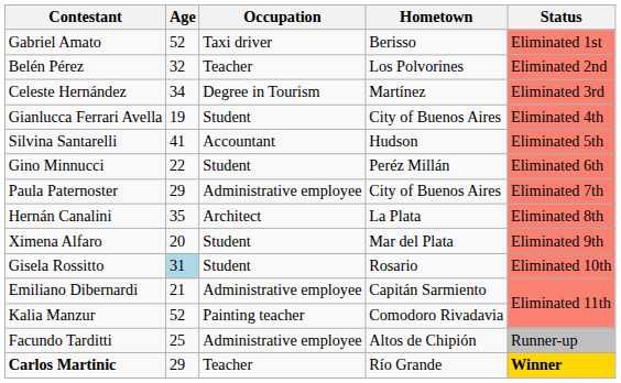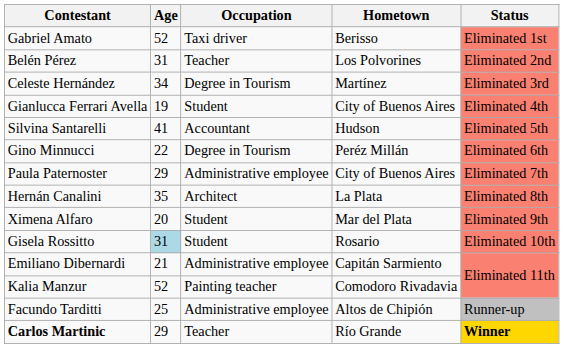 <table class="wikitable">
 <tr>
 <th>Contestant</th>
 <th>Age</th>
 <th>Occupation</th>
 <th>Hometown</th>
 <th>Status</th>
 </tr>
 <tr>
 <td>Gabriel Amato</td>
 <td>52</td>
 <td>Taxi driver</td>
 <td>Berisso</td>
 <td bgcolor=#fa8072>Eliminated 1st</td>
 </tr>
 <tr>
 <td>Belén Pérez</td>
-<td>32</td>
+<td>31</td>
 <td>Teacher</td>
 <td>Los Polvorines</td>
 <td bgcolor=#fa8072>Eliminated 2nd</td>
 </tr>
 <tr>
 <td>Celeste Hernández</td>
 <td>34</td>
 <td>Degree in Tourism</td>
 <td>Martínez</td>
 <td bgcolor=#fa8072>Eliminated 3rd</td>
 </tr>
 <tr>
 <td>Gianlucca Ferrari Avella</td>
 <td>19</td>
 <td>Student</td>
 <td>City of Buenos Aires</td>
 <td bgcolor=#fa8072>Eliminated 4th</td>
 </tr>
 <tr>
 <td>Silvina Santarelli</td>
 <td>41</td>
 <td>Accountant</td>
 <td>Hudson</td>
 <td bgcolor=#fa8072>Eliminated 5th</td>
 </tr>
 <tr>
 <td>Gino Minnucci</td>
 <td>22</td>
-<td>Student</td>
+<td>Degree in Tourism</td>
 <td>Peréz Millán</td>
 <td bgcolor=#fa8072>Eliminated 6th</td>
 </tr>
 <tr>
 <td>Paula Paternoster</td>
 <td>29</td>
 <td>Administrative employee</td>
 <td>City of Buenos Aires</td>
 <td bgcolor=#fa8072>Eliminated 7th</td>
 </tr>
 <tr>
 <td>Hernán Canalini</td>
 <td>35</td>
 <td>Architect</td>
 <td>La Plata</td>
 <td bgcolor=#fa8072>Eliminated 8th</td>
 </tr>
 <tr>
 <td>Ximena Alfaro</td>
 <td>20</td>
 <td>Student</td>
 <td>Mar del Plata</td>
 <td bgcolor=#fa8072>Eliminated 9th</td>
 </tr>
 <tr>
 <td>Gisela Rossitto</td>
 <td style="background: lightblue;">31</td>
 <td>Student</td>
 <td>Rosario</td>
 <td bgcolor=#fa8072>Eliminated 10th</td>
 </tr>
 <tr>
 <td>Emiliano Dibernardi</td>
 <td>21</td>
 <td>Administrative employee</td>
 <td>Capitán Sarmiento</td>
 <td rowspan=2 bgcolor=#fa8072>Eliminated 11th</td>
 </tr>
 <tr>
 <td>Kalia Manzur</td>
 <td>52</td>
 <td>Painting teacher</td>
 <td>Comodoro Rivadavia</td>
 </tr>
 <tr>
 <td>Facundo Tarditti</td>
 <td>25</td>
 <td>Administrative employee</td>
 <td>Altos de Chipión</td>
 <td bgcolor=silver>Runner-up</td>
 </tr>
 <tr>
 <td><strong>Carlos Martinic</strong></td>
 <td>29</td>
 <td>Teacher</td>
 <td>Río Grande</td>
 <td bgcolor=gold><strong>Winner</strong></td>
 </tr>
 </table>
